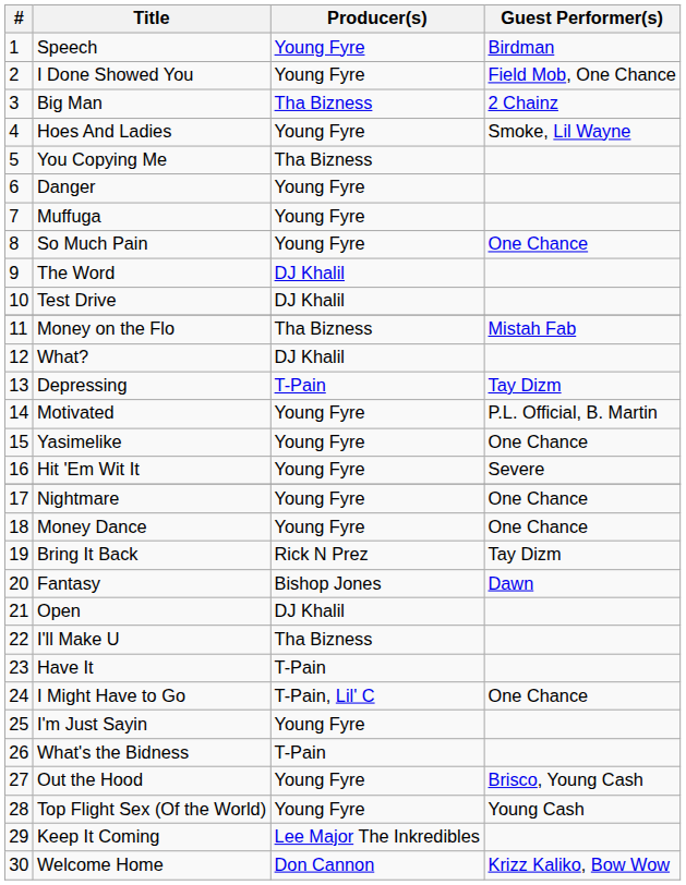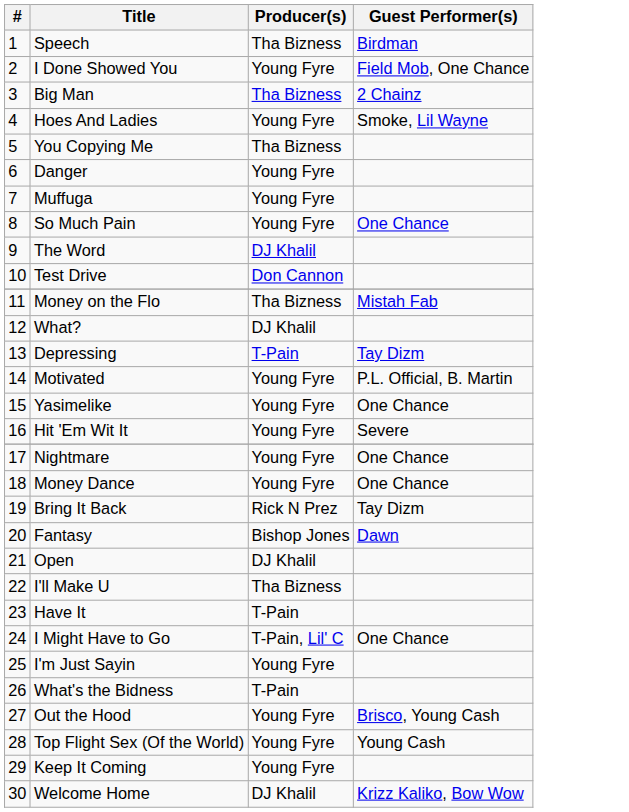 <table class="wikitable">
 <tr>
 <th>#</th>
 <th>Title</th>
 <th>Producer(s)</th>
 <th>Guest Performer(s)</th>
 </tr>
 <tr>
 <td>1</td>
 <td>Speech</td>
-<td><a href='#'>Young Fyre</a></td>
+<td>Tha Bizness</td>
 <td><a href='#'>Birdman</a></td>
 </tr>
 <tr>
 <td>2</td>
 <td>I Done Showed You</td>
 <td>Young Fyre</td>
 <td><a href='#'>Field Mob</a>, One Chance</td>
 </tr>
 <tr>
 <td>3</td>
 <td>Big Man</td>
 <td><a href='#'>Tha Bizness</a></td>
 <td><a href='#'>2 Chainz</a></td>
 </tr>
 <tr>
 <td>4</td>
 <td>Hoes And Ladies</td>
 <td>Young Fyre</td>
 <td>Smoke, <a href='#'>Lil Wayne</a></td>
 </tr>
 <tr>
 <td>5</td>
 <td>You Copying Me</td>
 <td>Tha Bizness</td>
 <td></td>
 </tr>
 <tr>
 <td>6</td>
 <td>Danger</td>
 <td>Young Fyre</td>
 <td></td>
 </tr>
 <tr>
 <td>7</td>
 <td>Muffuga</td>
 <td>Young Fyre</td>
 <td></td>
 </tr>
 <tr>
 <td>8</td>
 <td>So Much Pain</td>
 <td>Young Fyre</td>
 <td><a href='#'>One Chance</a></td>
 </tr>
 <tr>
 <td>9</td>
 <td>The Word</td>
 <td><a href='#'>DJ Khalil</a></td>
 <td></td>
 </tr>
 <tr>
 <td>10</td>
 <td>Test Drive</td>
-<td>DJ Khalil</td>
+<td><a href='#'>Don Cannon</a></td>
 <td></td>
 </tr>
 <tr>
 </tr>
 <tr>
 <td>11</td>
 <td>Money on the Flo</td>
 <td>Tha Bizness</td>
 <td><a href='#'>Mistah Fab</a></td>
 </tr>
 <tr>
 <td>12</td>
 <td>What?</td>
 <td>DJ Khalil</td>
 <td></td>
 </tr>
 <tr>
 <td>13</td>
 <td>Depressing</td>
 <td><a href='#'>T-Pain</a></td>
 <td><a href='#'>Tay Dizm</a></td>
 </tr>
 <tr>
 <td>14</td>
 <td>Motivated</td>
 <td>Young Fyre</td>
 <td>P.L. Official, B. Martin</td>
 </tr>
 <tr>
 <td>15</td>
 <td>Yasimelike</td>
 <td>Young Fyre</td>
 <td>One Chance</td>
 </tr>
 <tr>
 <td>16</td>
 <td>Hit 'Em Wit It</td>
 <td>Young Fyre</td>
 <td>Severe</td>
 </tr>
 <tr>
 </tr>
 <tr>
 <td>17</td>
 <td>Nightmare</td>
 <td>Young Fyre</td>
 <td>One Chance</td>
 </tr>
 <tr>
 <td>18</td>
 <td>Money Dance</td>
 <td>Young Fyre</td>
 <td>One Chance</td>
 </tr>
 <tr>
 <td>19</td>
 <td>Bring It Back</td>
 <td>Rick N Prez</td>
 <td>Tay Dizm</td>
 </tr>
 <tr>
 <td>20</td>
 <td>Fantasy</td>
 <td>Bishop Jones</td>
 <td><a href='#'>Dawn</a></td>
 </tr>
 <tr>
 <td>21</td>
 <td>Open</td>
 <td>DJ Khalil</td>
 <td></td>
 </tr>
 <tr>
 <td>22</td>
 <td>I'll Make U</td>
 <td>Tha Bizness</td>
 <td></td>
 </tr>
 <tr>
 <td>23</td>
 <td>Have It</td>
 <td>T-Pain</td>
 <td></td>
 </tr>
 <tr>
 <td>24</td>
 <td>I Might Have to Go</td>
 <td>T-Pain, <a href='#'>Lil' C</a></td>
 <td>One Chance</td>
 </tr>
 <tr>
 <td>25</td>
 <td>I'm Just Sayin</td>
 <td>Young Fyre</td>
 <td></td>
 </tr>
 <tr>
 <td>26</td>
 <td>What's the Bidness</td>
 <td>T-Pain</td>
 <td></td>
 </tr>
 <tr>
 <td>27</td>
 <td>Out the Hood</td>
 <td>Young Fyre</td>
 <td><a href='#'>Brisco</a>, Young Cash</td>
 </tr>
 <tr>
 <td>28</td>
 <td>Top Flight Sex (Of the World)</td>
 <td>Young Fyre</td>
 <td>Young Cash</td>
 </tr>
 <tr>
 <td>29</td>
 <td>Keep It Coming</td>
-<td><a href='#'>Lee Major</a> The Inkredibles</td>
+<td>Young Fyre</td>
 <td></td>
 </tr>
 <tr>
 <td>30</td>
 <td>Welcome Home</td>
-<td><a href='#'>Don Cannon</a></td>
+<td>DJ Khalil</td>
 <td><a href='#'>Krizz Kaliko</a>, <a href='#'>Bow Wow</a></td>
 </tr>
 </table>
